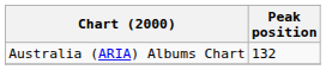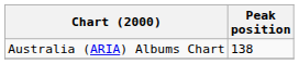 <table class="wikitable">
 <tr>
 <th scope="col">Chart (2000)</th>
 <th scope="col">Peak<br>position</th>
 </tr>
 <tr>
 <td>Australia (<a href='#'>ARIA</a>) Albums Chart</td>
-<td>132</td>
+<td>138</td>
 </tr>
 <tr>
 </tr>
 </table>
